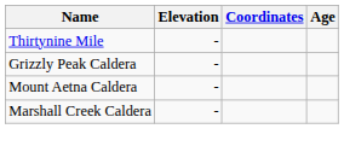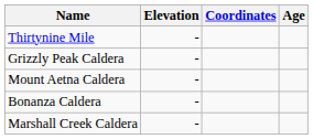 <table class="wikitable">
 <tr>
 <th>Name</th>
 <th>Elevation</th>
 <th><a href='#'>Coordinates</a></th>
 <th>Age</th>
 </tr>
 <tr align="right">
 <td align="left"><a href='#'>Thirtynine Mile</a></td>
 <td>-</td>
 <td></td>
 <td></td>
 </tr>
 <tr align="right">
 <td align="left">Grizzly Peak Caldera</td>
 <td>-</td>
 <td></td>
 <td></td>
 </tr>
 <tr align="right">
 <td align="left">Mount Aetna Caldera</td>
 <td>-</td>
 <td></td>
 <td></td>
 </tr>
 <tr align="right">
+<td align="left">Bonanza Caldera</td>
+<td>-</td>
+<td></td>
+<td></td>
+</tr>
+<tr align="right">
 <td align="left">Marshall Creek Caldera</td>
 <td>-</td>
 <td></td>
 <td></td>
 </tr>
 </table>
